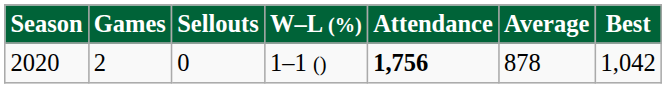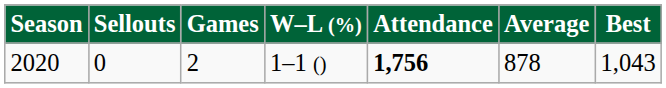 <table class="wikitable">
 <tr style="background: #006338; color: #FFFFFF" align="center">
 <td><strong>Season</strong></td>
+<td><strong>Sellouts</strong></td>
 <td><strong>Games</strong></td>
-<td><strong>Sellouts</strong></td>
 <td><strong>W–L  <small>(%)</small> </strong></td>
 <td><strong>Attendance</strong></td>
 <td><strong>Average</strong></td>
 <td><strong>Best</strong></td>
 </tr>
 <tr>
 <td>2020</td>
+<td>0</td>
 <td>2</td>
-<td>0</td>
 <td>1–1 <small>()</small></td>
 <td><strong>1,756</strong></td>
 <td>878</td>
-<td>1,042</td>
+<td>1,043</td>
 </tr>
 </table>
